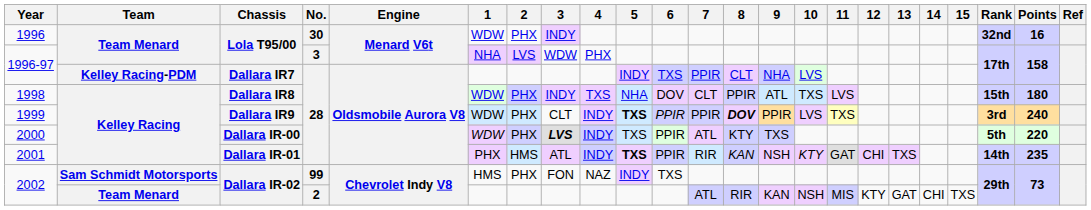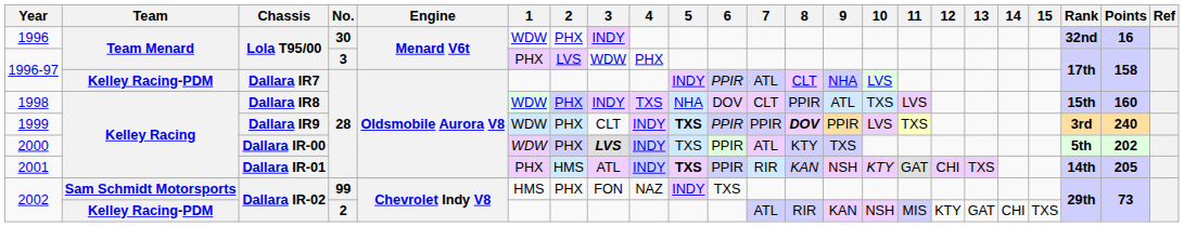 <table class="wikitable" style="text-align:center; font-size:90%">
 <tr>
 <th>Year</th>
 <th>Team</th>
 <th>Chassis</th>
 <th>No.</th>
 <th>Engine</th>
 <th>1</th>
 <th>2</th>
 <th>3</th>
 <th>4</th>
 <th>5</th>
 <th>6</th>
 <th>7</th>
 <th>8</th>
 <th>9</th>
 <th>10</th>
 <th>11</th>
 <th>12</th>
 <th>13</th>
 <th>14</th>
 <th>15</th>
 <th>Rank</th>
 <th>Points</th>
 <th>Ref</th>
 </tr>
 <tr>
 <td><a href='#'>1996</a></td>
 <th rowspan=2><a href='#'>Team Menard</a></th>
 <th rowspan=2><a href='#'>Lola</a> T95/00</th>
 <th>30</th>
 <th rowspan=2><a href='#'>Menard</a> <a href='#'>V6</a><a href='#'>t</a></th>
 <td><a href='#'>WDW</a></td>
 <td><a href='#'>PHX</a></td>
 <td style="background:#EFCFFF;"><a href='#'>INDY</a><br></td>
 <td></td>
 <td></td>
 <td></td>
 <td></td>
 <td></td>
 <td></td>
 <td></td>
 <td></td>
 <td></td>
 <td></td>
 <td></td>
 <td></td>
 <td style="background:#CFCFFF;"><strong>32nd</strong></td>
 <td style="background:#CFCFFF;"><strong>16</strong></td>
 <th></th>
 </tr>
 <tr>
 <td rowspan="2"><a href='#'>1996-97</a></td>
 <th>3</th>
-<td style="background:#EFCFFF;"><a href='#'>NHA</a><br></td>
+<td style="background:#EFCFFF;">PHX<br></td>
 <td style="background:#EFCFFF;"><a href='#'>LVS</a><br></td>
 <td><a href='#'>WDW</a></td>
 <td><a href='#'>PHX</a></td>
 <td></td>
 <td></td>
 <td></td>
 <td></td>
 <td></td>
 <td></td>
 <td></td>
 <td></td>
 <td></td>
 <td></td>
 <td></td>
 <td rowspan="2" style="background:#CFCFFF;"><strong>17th</strong></td>
 <td rowspan="2" style="background:#CFCFFF;"><strong>158</strong></td>
 <th rowspan="2"></th>
 </tr>
 <tr>
 <th><a href='#'>Kelley Racing</a>-<a href='#'>PDM</a></th>
 <th><a href='#'>Dallara</a> IR7</th>
 <th rowspan=5>28</th>
 <th rowspan=5><a href='#'>Oldsmobile</a> <a href='#'>Aurora</a> <a href='#'>V8</a></th>
 <td></td>
 <td></td>
 <td></td>
 <td></td>
 <td style="background:#EFCFFF;"><a href='#'>INDY</a><br></td>
-<td style="background:#CFCFFF;"><a href='#'>TXS</a><br></td>
-<td style="background:#CFCFFF;"><a href='#'>PPIR</a><br></td>
+<td style="background:#CFCFFF;"><em>PPIR</em><br></td>
+<td style="background:#CFCFFF;">ATL<br></td>
 <td style="background:#EFCFFF;"><a href='#'>CLT</a><br></td>
 <td style="background:#CFCFFF;"><a href='#'>NHA</a><br></td>
 <td style="background:#DFFFDF;"><a href='#'>LVS</a><br></td>
 <td></td>
 <td></td>
 <td></td>
 <td></td>
 <td></td>
 </tr>
 <tr>
 <td><a href='#'>1998</a></td>
 <th rowspan=4><a href='#'>Kelley Racing</a></th>
 <th><a href='#'>Dallara</a> IR8</th>
 <td style="background:#DFFFDF;"><a href='#'>WDW</a><br></td>
 <td style="background:#CFCFFF;"><a href='#'>PHX</a><br></td>
 <td style="background:#EFCFFF;"><a href='#'>INDY</a><br></td>
 <td style="background:#EFCFFF;"><a href='#'>TXS</a><br></td>
 <td style="background:#CFEAFF;"><a href='#'>NHA</a><br></td>
 <td style="background:#EFCFFF;">DOV<br></td>
 <td style="background:#EFCFFF;">CLT<br></td>
 <td style="background:#CFCFFF;">PPIR<br></td>
 <td style="background:#CFEAFF;">ATL<br></td>
 <td style="background:#CFEAFF;">TXS<br></td>
 <td style="background:#EFCFFF;">LVS<br></td>
 <td></td>
 <td></td>
 <td></td>
 <td></td>
 <td style="background:#CFCFFF;"><strong>15th</strong></td>
-<td style="background:#CFCFFF;"><strong>180</strong></td>
+<td style="background:#CFCFFF;"><strong>160</strong></td>
 <th></th>
 </tr>
 <tr>
 <td><a href='#'>1999</a></td>
 <th><a href='#'>Dallara</a> IR9</th>
 <td style="background:#CFEAFF;">WDW<br></td>
 <td style="background:#CFEAFF;">PHX<br></td>
 <td>CLT<br></td>
 <td style="background:#EFCFFF;"><a href='#'>INDY</a><br></td>
 <td style="background:#CFEAFF;"><strong>TXS</strong><br></td>
 <td style="background:#CFCFFF;"><em>PPIR</em><br></td>
 <td style="background:#CFCFFF;">PPIR<br></td>
 <td style="background:#EFCFFF;"><strong><em>DOV</em></strong><br></td>
 <td style="background:#FFDF9F;">PPIR<br></td>
 <td style="background:#EFCFFF;">LVS<br></td>
 <td style="background:#FFFFBF;">TXS<br></td>
 <td></td>
 <td></td>
 <td></td>
 <td></td>
 <td style="background:#FFDF9F;"><strong>3rd</strong></td>
 <td style="background:#FFDF9F;"><strong>240</strong></td>
 <th></th>
 </tr>
 <tr>
 <td><a href='#'>2000</a></td>
 <th><a href='#'>Dallara</a> IR-00</th>
 <td style="background:#EFCFFF;"><em>WDW</em><br></td>
 <td style="background:#CFCFFF;">PHX<br></td>
 <td style="background:#DFDFDF;"><strong><em>LVS</em></strong><br></td>
 <td style="background:#CFCFFF;"><a href='#'>INDY</a><br></td>
 <td style="background:#CFEAFF;">TXS<br></td>
 <td style="background:#DFFFDF;">PPIR<br></td>
 <td style="background:#EFCFFF;">ATL<br></td>
 <td style="background:#CFCFFF;">KTY<br></td>
 <td style="background:#CFCFFF;">TXS<br></td>
 <td></td>
 <td></td>
 <td></td>
 <td></td>
 <td></td>
 <td></td>
 <td style="background:#DFFFDF;"><strong>5th</strong></td>
-<td style="background:#DFFFDF;"><strong>220</strong></td>
+<td style="background:#DFFFDF;"><strong>202</strong></td>
 <th></th>
 </tr>
 <tr>
 <td><a href='#'>2001</a></td>
 <th><a href='#'>Dallara</a> IR-01</th>
 <td style="background:#EFCFFF;">PHX<br></td>
 <td style="background:#CFEAFF;">HMS<br></td>
 <td style="background:#EFCFFF;">ATL<br></td>
 <td style="background:#CFCFFF;"><a href='#'>INDY</a><br></td>
 <td style="background:#EFCFFF;"><strong>TXS</strong><br></td>
 <td style="background:#CFCFFF;">PPIR<br></td>
 <td style="background:#CFEAFF;">RIR<br></td>
 <td style="background:#CFCFFF;"><em>KAN</em><br></td>
 <td style="background:#EFCFFF;">NSH<br></td>
 <td style="background:#EFCFFF;"><em>KTY</em><br></td>
 <td style="background:#DFDFDF;">GAT<br></td>
 <td style="background:#EFCFFF;">CHI<br></td>
 <td style="background:#EFCFFF;">TXS<br></td>
 <td></td>
 <td></td>
 <td style="background:#CFCFFF;"><strong>14th</strong></td>
-<td style="background:#CFCFFF;"><strong>235</strong></td>
+<td style="background:#CFCFFF;"><strong>205</strong></td>
 <th></th>
 </tr>
 <tr>
 <td rowspan="2"><a href='#'>2002</a></td>
 <th><a href='#'>Sam Schmidt Motorsports</a></th>
 <th rowspan="2"><a href='#'>Dallara</a> IR-02</th>
 <th>99</th>
 <th rowspan="2"><a href='#'>Chevrolet</a> Indy <a href='#'>V8</a></th>
 <td>HMS</td>
 <td>PHX</td>
 <td>FON</td>
 <td>NAZ</td>
 <td style="background:#EFCFFF;"><a href='#'>INDY</a><br></td>
 <td>TXS</td>
 <td></td>
 <td></td>
 <td></td>
 <td></td>
 <td></td>
 <td></td>
 <td></td>
 <td></td>
 <td></td>
 <td rowspan="2" style="background:#CFCFFF;"><strong>29th</strong></td>
 <td rowspan="2" style="background:#CFCFFF;"><strong>73</strong></td>
 <th rowspan="2"></th>
 </tr>
 <tr>
-<th><a href='#'>Team Menard</a></th>
+<th><a href='#'>Kelley Racing</a>-<a href='#'>PDM</a></th>
 <th>2</th>
 <td></td>
 <td></td>
 <td></td>
 <td></td>
 <td></td>
 <td></td>
 <td style="background:#CFCFFF;">ATL<br></td>
 <td style="background:#CFCFFF;">RIR<br></td>
 <td style="background:#EFCFFF;">KAN<br></td>
 <td style="background:#EFCFFF;">NSH<br></td>
 <td style="background:#CFCFFF;">MIS<br></td>
 <td>KTY</td>
 <td>GAT</td>
 <td>CHI</td>
 <td>TXS</td>
 </tr>
 </table>
